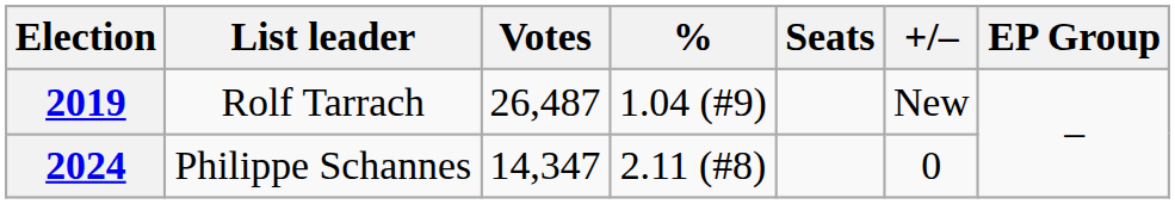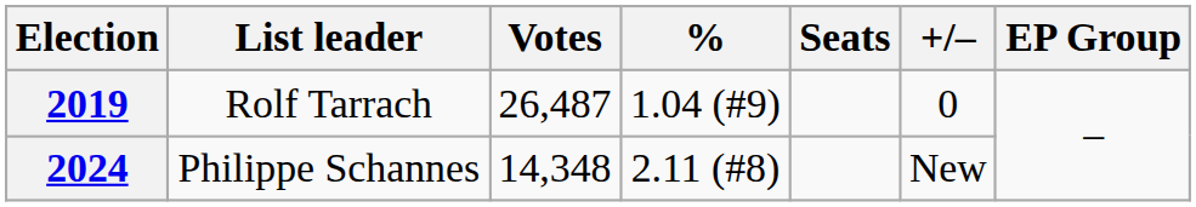 <table class=wikitable style="text-align: center;">
 <tr>
 <th>Election</th>
 <th>List leader</th>
 <th>Votes</th>
 <th>%</th>
 <th>Seats</th>
 <th>+/–</th>
 <th>EP Group</th>
 </tr>
 <tr>
 <th><a href='#'>2019</a></th>
 <td>Rolf Tarrach</td>
 <td>26,487</td>
 <td>1.04 (#9)</td>
 <td></td>
-<td>New</td>
+<td> 0</td>
 <td rowspan=2>–</td>
 </tr>
 <tr>
 <th><a href='#'>2024</a></th>
 <td>Philippe Schannes</td>
-<td>14,347</td>
+<td>14,348</td>
 <td>2.11 (#8)</td>
 <td></td>
-<td> 0</td>
+<td>New</td>
 </tr>
 </table>
